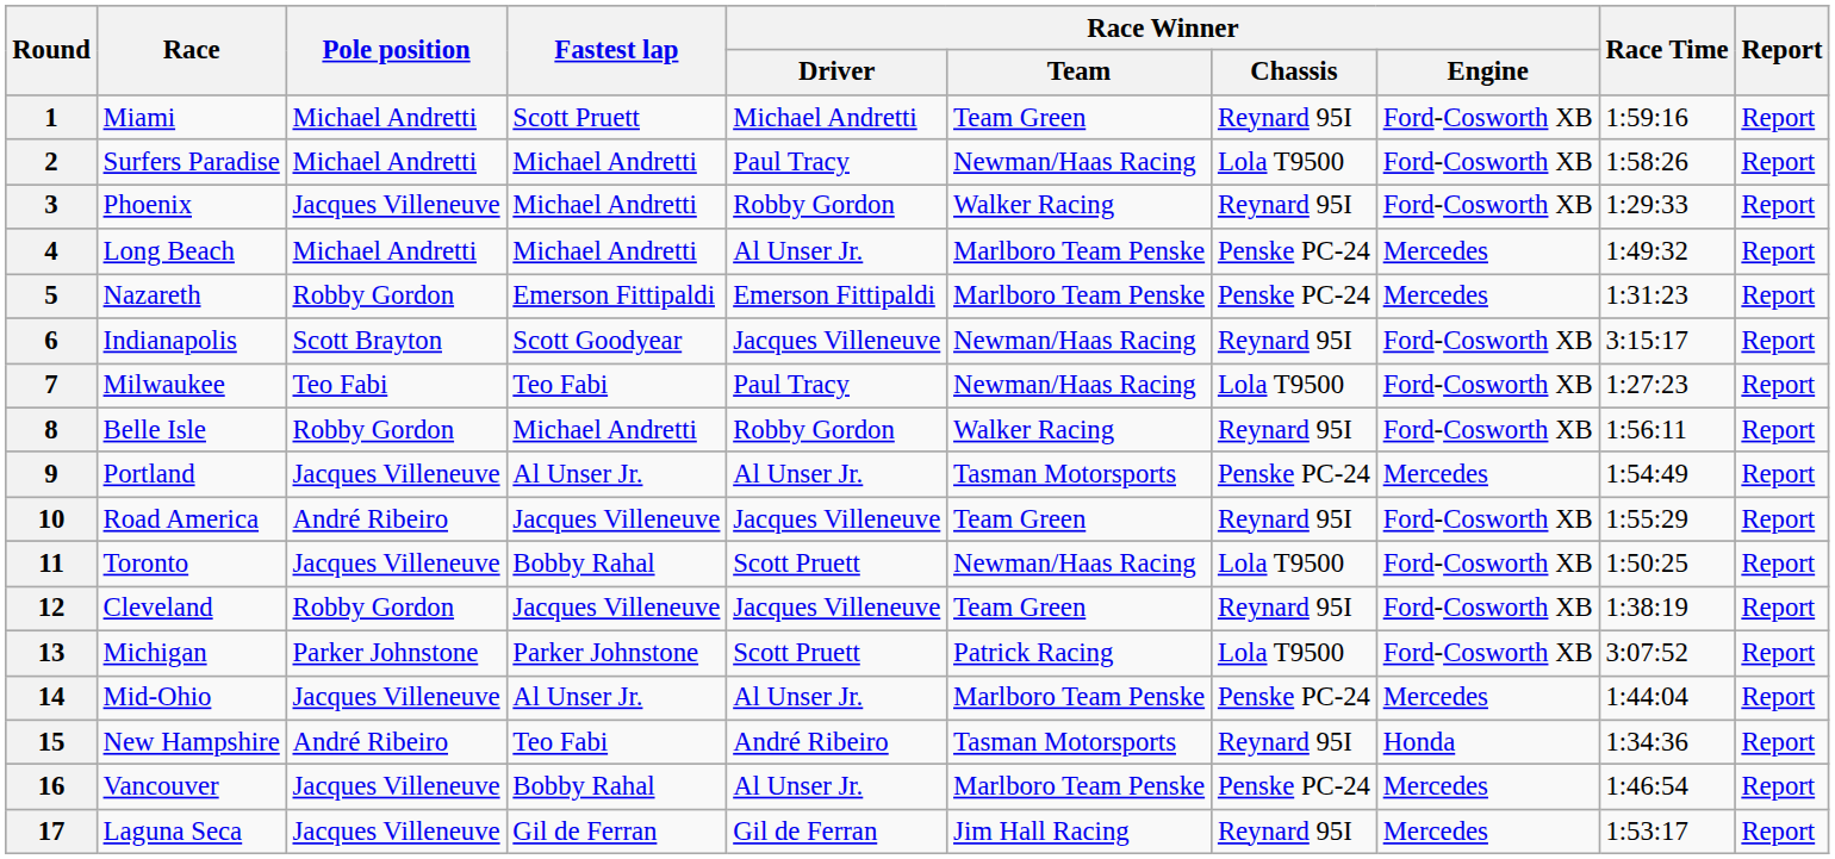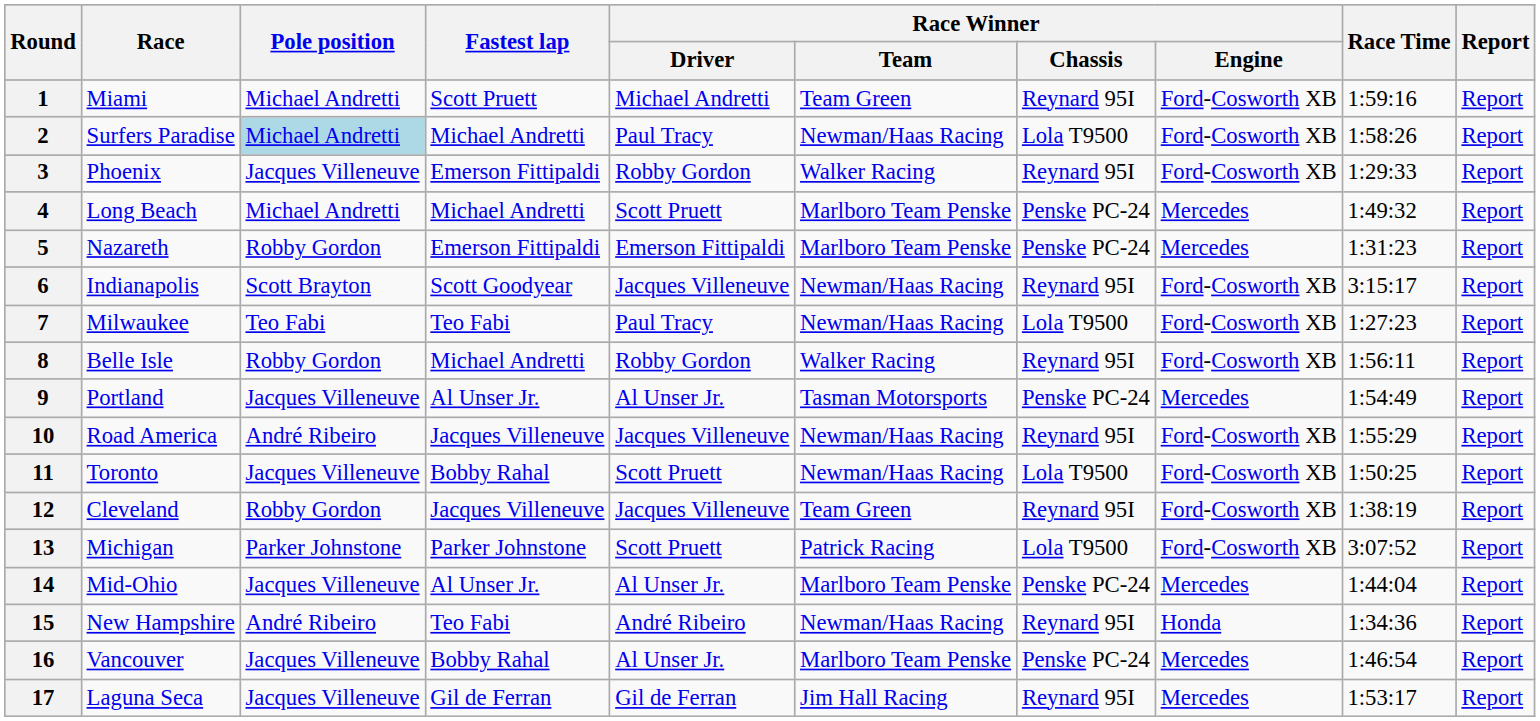 <table class="wikitable" style="font-size: 85%">
 <tr>
 <th rowspan=2>Round</th>
 <th rowspan=2>Race</th>
 <th rowspan=2><a href='#'>Pole position</a></th>
 <th rowspan=2><a href='#'>Fastest lap</a></th>
 <th colspan=4>Race Winner</th>
 <th rowspan="2">Race Time</th>
 <th rowspan=2>Report</th>
 </tr>
 <tr>
 <th>Driver</th>
 <th>Team</th>
 <th>Chassis</th>
 <th>Engine</th>
 </tr>
 <tr>
 <th>1</th>
 <td><a href='#'>Miami</a></td>
 <td> <a href='#'>Michael Andretti</a></td>
 <td> <a href='#'>Scott Pruett</a></td>
 <td> <a href='#'>Michael Andretti</a></td>
 <td><a href='#'>Team Green</a></td>
 <td><a href='#'>Reynard</a> 95I</td>
 <td><a href='#'>Ford</a>-<a href='#'>Cosworth</a> XB</td>
 <td>1:59:16</td>
 <td><a href='#'>Report</a></td>
 </tr>
 <tr>
 <th>2</th>
 <td><a href='#'>Surfers Paradise</a></td>
-<td> <a href='#'>Michael Andretti</a></td>
+<td style="background: lightblue;"> <a href='#'>Michael Andretti</a></td>
 <td> <a href='#'>Michael Andretti</a></td>
 <td> <a href='#'>Paul Tracy</a></td>
 <td><a href='#'>Newman/Haas Racing</a></td>
 <td><a href='#'>Lola</a> T9500</td>
 <td><a href='#'>Ford</a>-<a href='#'>Cosworth</a> XB</td>
 <td>1:58:26</td>
 <td><a href='#'>Report</a></td>
 </tr>
 <tr>
 <th>3</th>
 <td><a href='#'>Phoenix</a></td>
 <td> <a href='#'>Jacques Villeneuve</a></td>
-<td> <a href='#'>Michael Andretti</a></td>
+<td> <a href='#'>Emerson Fittipaldi</a></td>
 <td> <a href='#'>Robby Gordon</a></td>
 <td><a href='#'>Walker Racing</a></td>
 <td><a href='#'>Reynard</a> 95I</td>
 <td><a href='#'>Ford</a>-<a href='#'>Cosworth</a> XB</td>
 <td>1:29:33</td>
 <td><a href='#'>Report</a></td>
 </tr>
 <tr>
 <th>4</th>
 <td><a href='#'>Long Beach</a></td>
 <td> <a href='#'>Michael Andretti</a></td>
 <td> <a href='#'>Michael Andretti</a></td>
-<td> <a href='#'>Al Unser Jr.</a></td>
+<td> <a href='#'>Scott Pruett</a></td>
 <td><a href='#'>Marlboro Team Penske</a></td>
 <td><a href='#'>Penske</a> PC-24</td>
 <td><a href='#'>Mercedes</a></td>
 <td>1:49:32</td>
 <td><a href='#'>Report</a></td>
 </tr>
 <tr>
 <th>5</th>
 <td><a href='#'>Nazareth</a></td>
 <td> <a href='#'>Robby Gordon</a></td>
 <td> <a href='#'>Emerson Fittipaldi</a></td>
 <td> <a href='#'>Emerson Fittipaldi</a></td>
 <td><a href='#'>Marlboro Team Penske</a></td>
 <td><a href='#'>Penske</a> PC-24</td>
 <td><a href='#'>Mercedes</a></td>
 <td>1:31:23</td>
 <td><a href='#'>Report</a></td>
 </tr>
 <tr>
 <th>6</th>
 <td><a href='#'>Indianapolis</a></td>
 <td> <a href='#'>Scott Brayton</a></td>
 <td> <a href='#'>Scott Goodyear</a></td>
 <td> <a href='#'>Jacques Villeneuve</a></td>
 <td><a href='#'>Newman/Haas Racing</a></td>
 <td><a href='#'>Reynard</a> 95I</td>
 <td><a href='#'>Ford</a>-<a href='#'>Cosworth</a> XB</td>
 <td>3:15:17</td>
 <td><a href='#'>Report</a></td>
 </tr>
 <tr>
 <th>7</th>
 <td><a href='#'>Milwaukee</a></td>
 <td> <a href='#'>Teo Fabi</a></td>
 <td> <a href='#'>Teo Fabi</a></td>
 <td> <a href='#'>Paul Tracy</a></td>
 <td><a href='#'>Newman/Haas Racing</a></td>
 <td><a href='#'>Lola</a> T9500</td>
 <td><a href='#'>Ford</a>-<a href='#'>Cosworth</a> XB</td>
 <td>1:27:23</td>
 <td><a href='#'>Report</a></td>
 </tr>
 <tr>
 <th>8</th>
 <td><a href='#'>Belle Isle</a></td>
 <td> <a href='#'>Robby Gordon</a></td>
 <td> <a href='#'>Michael Andretti</a></td>
 <td> <a href='#'>Robby Gordon</a></td>
 <td><a href='#'>Walker Racing</a></td>
 <td><a href='#'>Reynard</a> 95I</td>
 <td><a href='#'>Ford</a>-<a href='#'>Cosworth</a> XB</td>
 <td>1:56:11</td>
 <td><a href='#'>Report</a></td>
 </tr>
 <tr>
 <th>9</th>
 <td><a href='#'>Portland</a></td>
 <td> <a href='#'>Jacques Villeneuve</a></td>
 <td> <a href='#'>Al Unser Jr.</a></td>
 <td> <a href='#'>Al Unser Jr.</a></td>
 <td><a href='#'>Tasman Motorsports</a></td>
 <td><a href='#'>Penske</a> PC-24</td>
 <td><a href='#'>Mercedes</a></td>
 <td>1:54:49</td>
 <td><a href='#'>Report</a></td>
 </tr>
 <tr>
 <th>10</th>
 <td><a href='#'>Road America</a></td>
 <td> <a href='#'>André Ribeiro</a></td>
 <td> <a href='#'>Jacques Villeneuve</a></td>
 <td> <a href='#'>Jacques Villeneuve</a></td>
-<td><a href='#'>Team Green</a></td>
+<td><a href='#'>Newman/Haas Racing</a></td>
 <td><a href='#'>Reynard</a> 95I</td>
 <td><a href='#'>Ford</a>-<a href='#'>Cosworth</a> XB</td>
 <td>1:55:29</td>
 <td><a href='#'>Report</a></td>
 </tr>
 <tr>
 <th>11</th>
 <td><a href='#'>Toronto</a></td>
 <td> <a href='#'>Jacques Villeneuve</a></td>
 <td> <a href='#'>Bobby Rahal</a></td>
 <td> <a href='#'>Scott Pruett</a></td>
 <td><a href='#'>Newman/Haas Racing</a></td>
 <td><a href='#'>Lola</a> T9500</td>
 <td><a href='#'>Ford</a>-<a href='#'>Cosworth</a> XB</td>
 <td>1:50:25</td>
 <td><a href='#'>Report</a></td>
 </tr>
 <tr>
 <th>12</th>
 <td><a href='#'>Cleveland</a></td>
 <td> <a href='#'>Robby Gordon</a></td>
 <td> <a href='#'>Jacques Villeneuve</a></td>
 <td> <a href='#'>Jacques Villeneuve</a></td>
 <td><a href='#'>Team Green</a></td>
 <td><a href='#'>Reynard</a> 95I</td>
 <td><a href='#'>Ford</a>-<a href='#'>Cosworth</a> XB</td>
 <td>1:38:19</td>
 <td><a href='#'>Report</a></td>
 </tr>
 <tr>
 <th>13</th>
 <td><a href='#'>Michigan</a></td>
 <td> <a href='#'>Parker Johnstone</a></td>
 <td> <a href='#'>Parker Johnstone</a></td>
 <td> <a href='#'>Scott Pruett</a></td>
 <td><a href='#'>Patrick Racing</a></td>
 <td><a href='#'>Lola</a> T9500</td>
 <td><a href='#'>Ford</a>-<a href='#'>Cosworth</a> XB</td>
 <td>3:07:52</td>
 <td><a href='#'>Report</a></td>
 </tr>
 <tr>
 <th>14</th>
 <td><a href='#'>Mid-Ohio</a></td>
 <td> <a href='#'>Jacques Villeneuve</a></td>
 <td> <a href='#'>Al Unser Jr.</a></td>
 <td> <a href='#'>Al Unser Jr.</a></td>
 <td><a href='#'>Marlboro Team Penske</a></td>
 <td><a href='#'>Penske</a> PC-24</td>
 <td><a href='#'>Mercedes</a></td>
 <td>1:44:04</td>
 <td><a href='#'>Report</a></td>
 </tr>
 <tr>
 <th>15</th>
 <td><a href='#'>New Hampshire</a></td>
 <td> <a href='#'>André Ribeiro</a></td>
 <td> <a href='#'>Teo Fabi</a></td>
 <td> <a href='#'>André Ribeiro</a></td>
-<td><a href='#'>Tasman Motorsports</a></td>
+<td><a href='#'>Newman/Haas Racing</a></td>
 <td><a href='#'>Reynard</a> 95I</td>
 <td><a href='#'>Honda</a></td>
 <td>1:34:36</td>
 <td><a href='#'>Report</a></td>
 </tr>
 <tr>
 <th>16</th>
 <td><a href='#'>Vancouver</a></td>
 <td> <a href='#'>Jacques Villeneuve</a></td>
 <td> <a href='#'>Bobby Rahal</a></td>
 <td> <a href='#'>Al Unser Jr.</a></td>
 <td><a href='#'>Marlboro Team Penske</a></td>
 <td><a href='#'>Penske</a> PC-24</td>
 <td><a href='#'>Mercedes</a></td>
 <td>1:46:54</td>
 <td><a href='#'>Report</a></td>
 </tr>
 <tr>
 <th>17</th>
 <td><a href='#'>Laguna Seca</a></td>
 <td> <a href='#'>Jacques Villeneuve</a></td>
 <td> <a href='#'>Gil de Ferran</a></td>
 <td> <a href='#'>Gil de Ferran</a></td>
 <td><a href='#'>Jim Hall Racing</a></td>
 <td><a href='#'>Reynard</a> 95I</td>
 <td><a href='#'>Mercedes</a></td>
 <td>1:53:17</td>
 <td><a href='#'>Report</a></td>
 </tr>
 </table>
